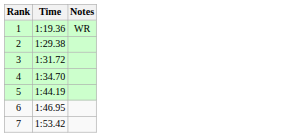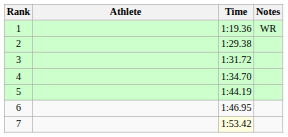 <table class="wikitable" style="text-align:center">
 <tr>
 <th>Rank</th>
+<th Style="width:18em">Athlete</th>
 <th>Time</th>
 <th>Notes</th>
 </tr>
 <tr style="background:#cfc">
 <td>1</td>
+<td style="text-align:left"></td>
 <td>1:19.36</td>
 <td>WR</td>
 </tr>
 <tr style="background:#cfc">
 <td>2</td>
+<td style="text-align:left"></td>
 <td>1:29.38</td>
 <td></td>
 </tr>
 <tr style="background:#cfc">
 <td>3</td>
+<td style="text-align:left"></td>
 <td>1:31.72</td>
 <td></td>
 </tr>
 <tr style="background:#cfc">
 <td>4</td>
+<td style="text-align:left"></td>
 <td>1:34.70</td>
 <td></td>
 </tr>
 <tr style="background:#cfc">
 <td>5</td>
+<td style="text-align:left"></td>
 <td>1:44.19</td>
 <td></td>
 </tr>
 <tr>
 <td>6</td>
+<td style="text-align:left"></td>
 <td>1:46.95</td>
 <td></td>
 </tr>
 <tr>
 <td>7</td>
-<td>1:53.42</td>
+<td style="text-align:left"></td>
+<td style="background: lightyellow;">1:53.42</td>
 <td></td>
 </tr>
 </table>
